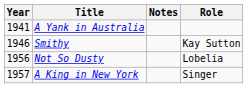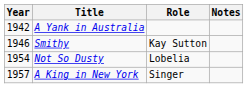 <table class="wikitable">
 <tr>
 <th>Year</th>
 <th>Title</th>
+<th>Role</th>
 <th>Notes</th>
-<th>Role</th>
 </tr>
 <tr>
-<td>1941</td>
+<td>1942</td>
 <td><em><a href='#'>A Yank in Australia</a></em></td>
 <td></td>
 <td></td>
 </tr>
 <tr>
 <td>1946</td>
 <td><em><a href='#'>Smithy</a></em></td>
+<td>Kay Sutton</td>
 <td></td>
-<td>Kay Sutton</td>
 </tr>
 <tr>
-<td>1956</td>
+<td>1954</td>
 <td><em><a href='#'>Not So Dusty</a></em></td>
+<td>Lobelia</td>
 <td></td>
-<td>Lobelia</td>
 </tr>
 <tr>
 <td>1957</td>
 <td><em><a href='#'>A King in New York</a></em></td>
+<td>Singer</td>
 <td></td>
-<td>Singer</td>
 </tr>
 </table>
